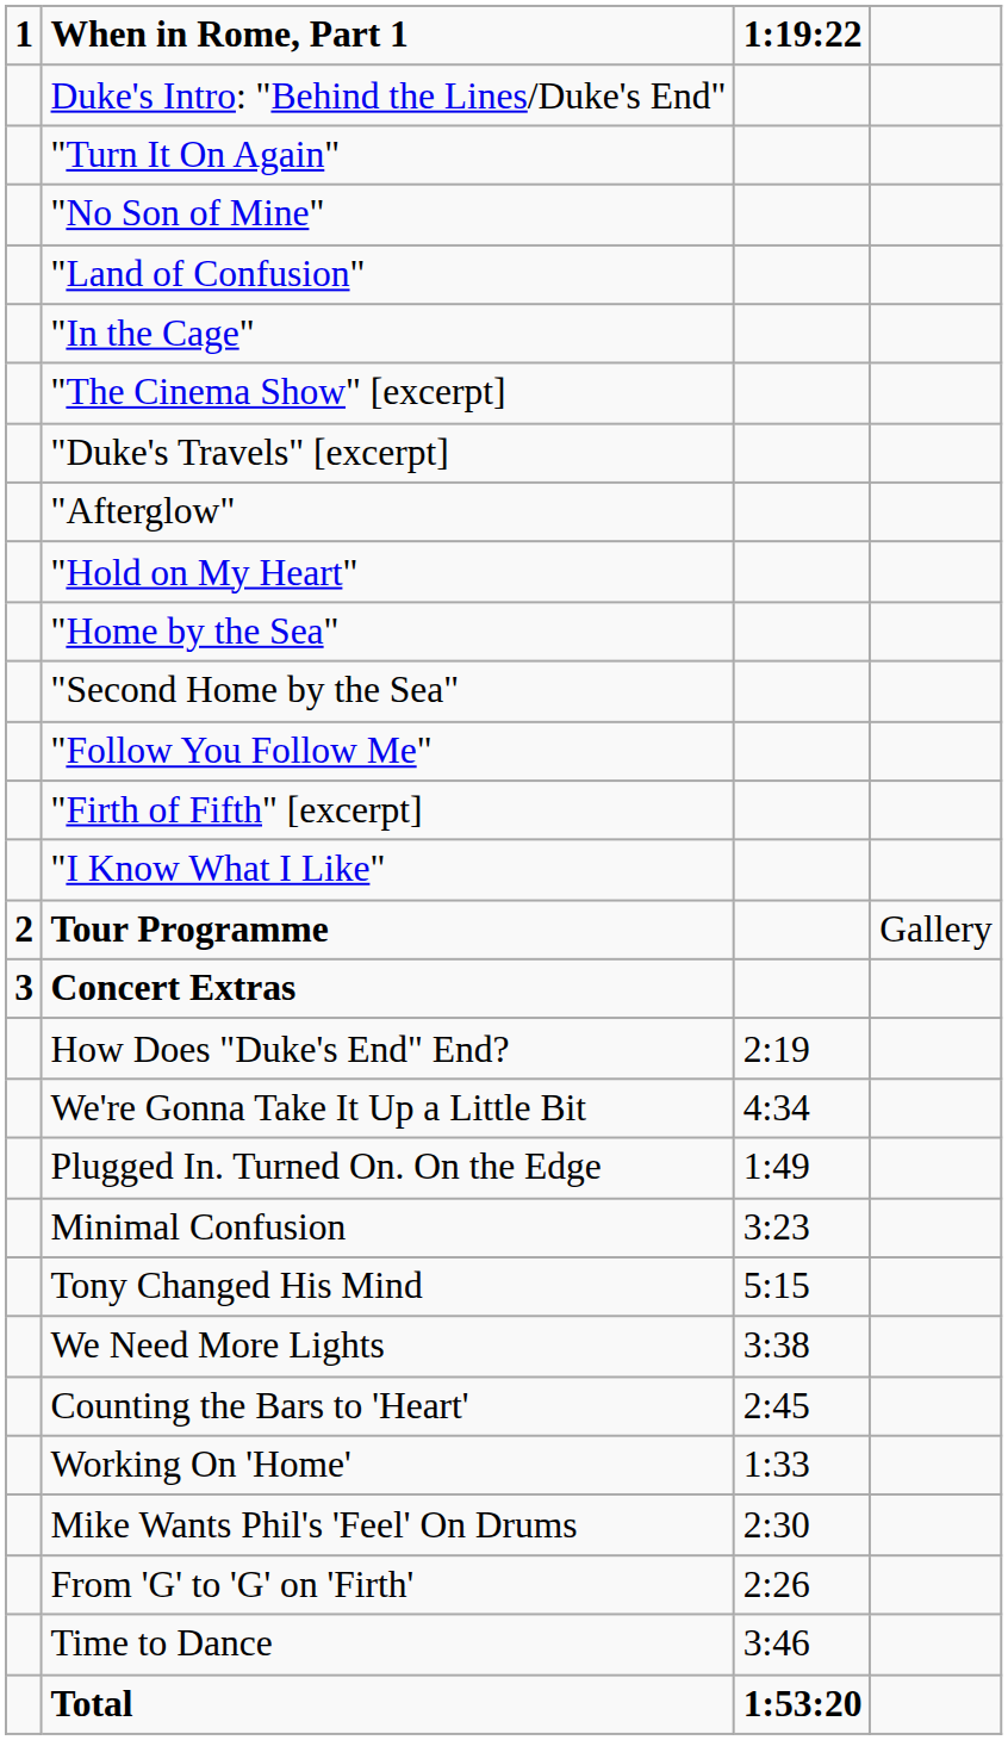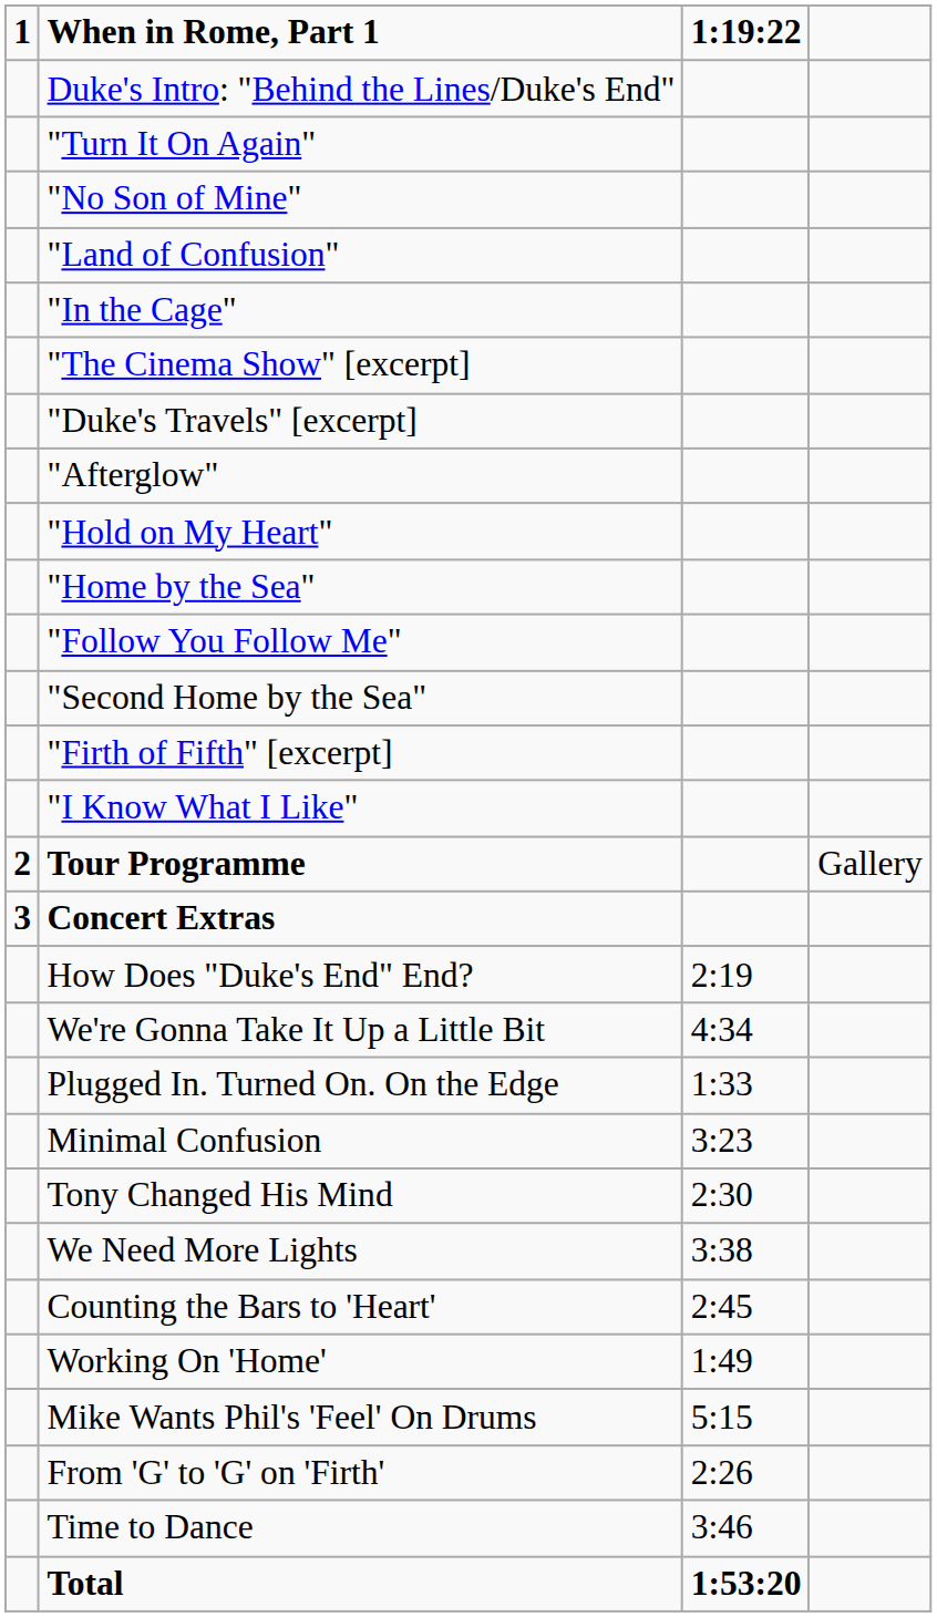 <table class="wikitable">
 <tr>
 <td><strong>1</strong></td>
 <td><strong>When in Rome, Part 1</strong></td>
 <td><strong>1:19:22</strong></td>
 <td></td>
 </tr>
 <tr>
 <td></td>
 <td><a href='#'>Duke's Intro</a>: "<a href='#'>Behind the Lines</a>/Duke's End"</td>
 <td></td>
 <td></td>
 </tr>
 <tr>
 <td></td>
 <td>"<a href='#'>Turn It On Again</a>"</td>
 <td></td>
 <td></td>
 </tr>
 <tr>
 <td></td>
 <td>"<a href='#'>No Son of Mine</a>"</td>
 <td></td>
 <td></td>
 </tr>
 <tr>
 <td></td>
 <td>"<a href='#'>Land of Confusion</a>"</td>
 <td></td>
 <td></td>
 </tr>
 <tr>
 <td></td>
 <td>"<a href='#'>In the Cage</a>"</td>
 <td></td>
 <td></td>
 </tr>
 <tr>
 <td></td>
 <td>"<a href='#'>The Cinema Show</a>" [excerpt]</td>
 <td></td>
 <td></td>
 </tr>
 <tr>
 <td></td>
 <td>"Duke's Travels" [excerpt]</td>
 <td></td>
 <td></td>
 </tr>
 <tr>
 <td></td>
 <td>"Afterglow"</td>
 <td></td>
 <td></td>
 </tr>
 <tr>
 <td></td>
 <td>"<a href='#'>Hold on My Heart</a>"</td>
 <td></td>
 <td></td>
 </tr>
 <tr>
 <td></td>
 <td>"<a href='#'>Home by the Sea</a>"</td>
 <td></td>
 <td></td>
 </tr>
 <tr>
 <td></td>
-<td>"Second Home by the Sea"</td>
+<td>"<a href='#'>Follow You Follow Me</a>"</td>
 <td></td>
 <td></td>
 </tr>
 <tr>
 <td></td>
-<td>"<a href='#'>Follow You Follow Me</a>"</td>
+<td>"Second Home by the Sea"</td>
 <td></td>
 <td></td>
 </tr>
 <tr>
 <td></td>
 <td>"<a href='#'>Firth of Fifth</a>" [excerpt]</td>
 <td></td>
 <td></td>
 </tr>
 <tr>
 <td></td>
 <td>"<a href='#'>I Know What I Like</a>"</td>
 <td></td>
 <td></td>
 </tr>
 <tr>
 <td><strong>2</strong></td>
 <td><strong>Tour Programme</strong></td>
 <td></td>
 <td>Gallery</td>
 </tr>
 <tr>
 <td><strong>3</strong></td>
 <td><strong>Concert Extras</strong></td>
 <td></td>
 <td></td>
 </tr>
 <tr>
 <td></td>
 <td>How Does "Duke's End" End?</td>
 <td>2:19</td>
 <td></td>
 </tr>
 <tr>
 <td></td>
 <td>We're Gonna Take It Up a Little Bit</td>
 <td>4:34</td>
 <td></td>
 </tr>
 <tr>
 <td></td>
 <td>Plugged In. Turned On. On the Edge</td>
-<td>1:49</td>
+<td>1:33</td>
 <td></td>
 </tr>
 <tr>
 <td></td>
 <td>Minimal Confusion</td>
 <td>3:23</td>
 <td></td>
 </tr>
 <tr>
 <td></td>
 <td>Tony Changed His Mind</td>
-<td>5:15</td>
+<td>2:30</td>
 <td></td>
 </tr>
 <tr>
 <td></td>
 <td>We Need More Lights</td>
 <td>3:38</td>
 <td></td>
 </tr>
 <tr>
 <td></td>
 <td>Counting the Bars to 'Heart'</td>
 <td>2:45</td>
 <td></td>
 </tr>
 <tr>
 <td></td>
 <td>Working On 'Home'</td>
-<td>1:33</td>
+<td>1:49</td>
 <td></td>
 </tr>
 <tr>
 <td></td>
 <td>Mike Wants Phil's 'Feel' On Drums</td>
-<td>2:30</td>
+<td>5:15</td>
 <td></td>
 </tr>
 <tr>
 <td></td>
 <td>From 'G' to 'G' on 'Firth'</td>
 <td>2:26</td>
 <td></td>
 </tr>
 <tr>
 <td></td>
 <td>Time to Dance</td>
 <td>3:46</td>
 <td></td>
 </tr>
 <tr>
 <td></td>
 <td><strong>Total</strong></td>
 <td><strong>1:53:20</strong></td>
 <td></td>
 </tr>
 </table>
